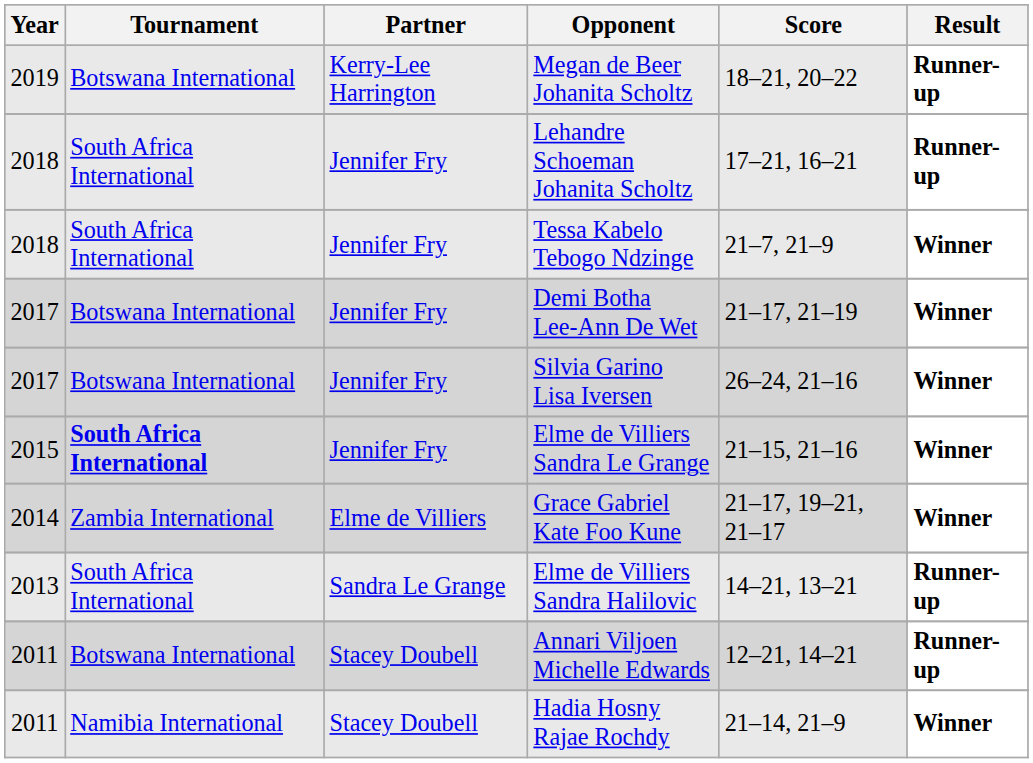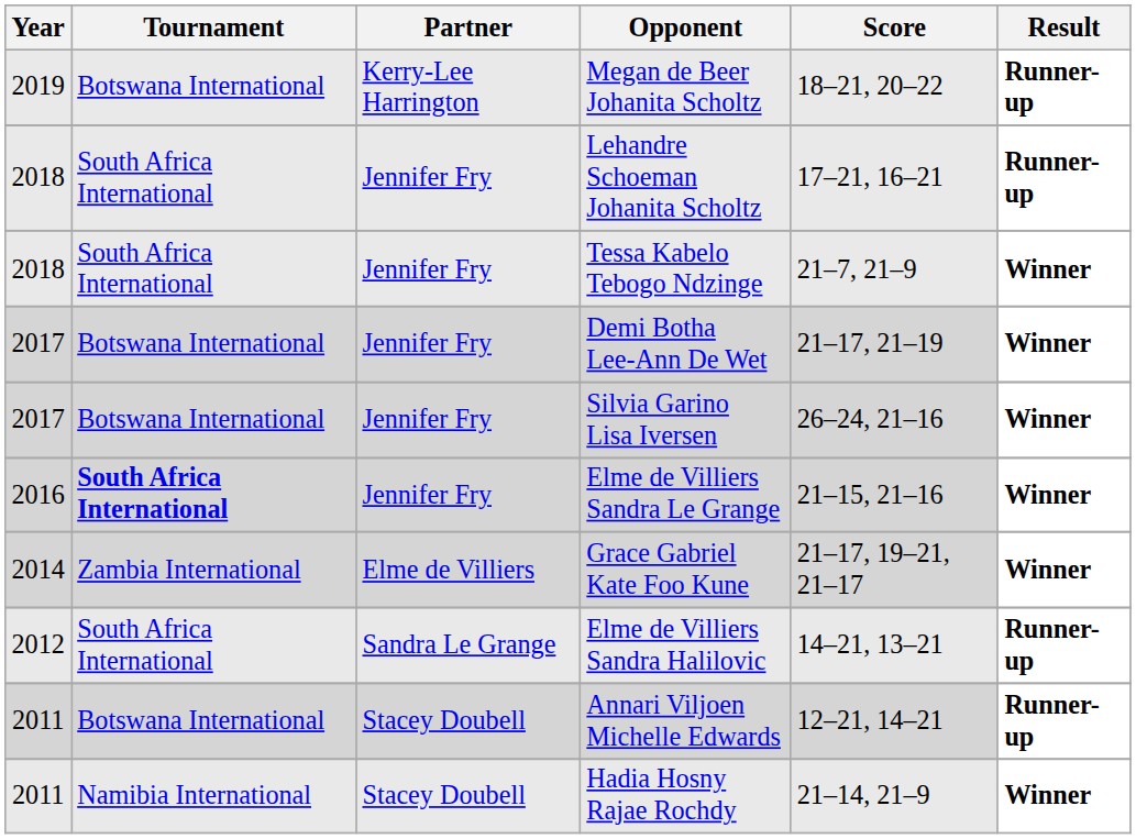 <table class="sortable wikitable" style="font-size: 90%;">
 <tr>
 <th>Year</th>
 <th>Tournament</th>
 <th>Partner</th>
 <th>Opponent</th>
 <th>Score</th>
 <th>Result</th>
 </tr>
 <tr style="background:#E9E9E9">
 <td align="center">2019</td>
 <td align="left"><a href='#'>Botswana International</a></td>
 <td align="left"> <a href='#'>Kerry-Lee Harrington</a></td>
 <td align="left"> <a href='#'>Megan de Beer</a> <br>  <a href='#'>Johanita Scholtz</a></td>
 <td align="left">18–21, 20–22</td>
 <td style="text-align:left; background:white"> <strong>Runner-up</strong></td>
 </tr>
 <tr>
 </tr>
 <tr style="background:#E9E9E9">
 <td align="center">2018</td>
 <td align="left"><a href='#'>South Africa International</a></td>
 <td align="left"> <a href='#'>Jennifer Fry</a></td>
 <td align="left"> <a href='#'>Lehandre Schoeman</a> <br>  <a href='#'>Johanita Scholtz</a></td>
 <td align="left">17–21, 16–21</td>
 <td style="text-align:left; background:white"> <strong>Runner-up</strong></td>
 </tr>
 <tr>
 </tr>
 <tr style="background:#E9E9E9">
 <td align="center">2018</td>
 <td align="left"><a href='#'>South Africa International</a></td>
 <td align="left"> <a href='#'>Jennifer Fry</a></td>
 <td align="left"> <a href='#'>Tessa Kabelo</a> <br>  <a href='#'>Tebogo Ndzinge</a></td>
 <td align="left">21–7, 21–9</td>
 <td style="text-align:left; background:white"> <strong>Winner</strong></td>
 </tr>
 <tr>
 </tr>
 <tr style="background:#D5D5D5">
 <td align="center">2017</td>
 <td align="left"><a href='#'>Botswana International</a></td>
 <td align="left"> <a href='#'>Jennifer Fry</a></td>
 <td align="left"> <a href='#'>Demi Botha</a> <br>  <a href='#'>Lee-Ann De Wet</a></td>
 <td align="left">21–17, 21–19</td>
 <td style="text-align:left; background:white"> <strong>Winner</strong></td>
 </tr>
 <tr>
 </tr>
 <tr style="background:#D5D5D5">
 <td align="center">2017</td>
 <td align="left"><a href='#'>Botswana International</a></td>
 <td align="left"> <a href='#'>Jennifer Fry</a></td>
 <td align="left"> <a href='#'>Silvia Garino</a> <br>  <a href='#'>Lisa Iversen</a></td>
 <td align="left">26–24, 21–16</td>
 <td style="text-align:left; background:white"> <strong>Winner</strong></td>
 </tr>
 <tr>
 </tr>
 <tr style="background:#D5D5D5">
-<td align="center">2015</td>
+<td align="center">2016</td>
 <td align="left"><strong><a href='#'>South Africa International</a></strong></td>
 <td align="left"> <a href='#'>Jennifer Fry</a></td>
 <td align="left"> <a href='#'>Elme de Villiers</a> <br>  <a href='#'>Sandra Le Grange</a></td>
 <td align="left">21–15, 21–16</td>
 <td style="text-align:left; background:white"> <strong>Winner</strong></td>
 </tr>
 <tr>
 </tr>
 <tr style="background:#D5D5D5">
 <td align="center">2014</td>
 <td align="left"><a href='#'>Zambia International</a></td>
 <td align="left"> <a href='#'>Elme de Villiers</a></td>
 <td align="left"> <a href='#'>Grace Gabriel</a> <br>  <a href='#'>Kate Foo Kune</a></td>
 <td align="left">21–17, 19–21, 21–17</td>
 <td style="text-align:left; background:white"> <strong>Winner</strong></td>
 </tr>
 <tr>
 </tr>
 <tr style="background:#E9E9E9">
-<td align="center">2013</td>
+<td align="center">2012</td>
 <td align="left"><a href='#'>South Africa International</a></td>
 <td align="left"> <a href='#'>Sandra Le Grange</a></td>
 <td align="left"> <a href='#'>Elme de Villiers</a> <br>  <a href='#'>Sandra Halilovic</a></td>
 <td align="left">14–21, 13–21</td>
 <td style="text-align:left; background:white"> <strong>Runner-up</strong></td>
 </tr>
 <tr>
 </tr>
 <tr style="background:#D5D5D5">
 <td align="center">2011</td>
 <td align="left"><a href='#'>Botswana International</a></td>
 <td align="left"> <a href='#'>Stacey Doubell</a></td>
 <td align="left"> <a href='#'>Annari Viljoen</a> <br>  <a href='#'>Michelle Edwards</a></td>
 <td align="left">12–21, 14–21</td>
 <td style="text-align:left; background:white"> <strong>Runner-up</strong></td>
 </tr>
 <tr>
 </tr>
 <tr style="background:#E9E9E9">
 <td align="center">2011</td>
 <td align="left"><a href='#'>Namibia International</a></td>
 <td align="left"> <a href='#'>Stacey Doubell</a></td>
 <td align="left"> <a href='#'>Hadia Hosny</a> <br>  <a href='#'>Rajae Rochdy</a></td>
 <td align="left">21–14, 21–9</td>
 <td style="text-align:left; background:white"> <strong>Winner</strong></td>
 </tr>
 </table>
